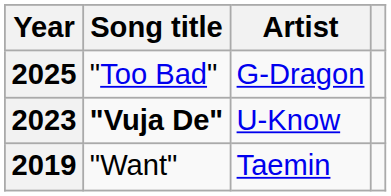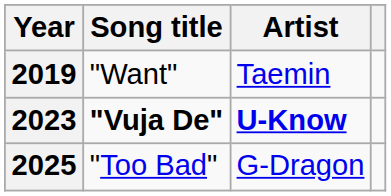 <table class="wikitable plainrowheaders">
 <tr>
 <th scope="col">Year</th>
 <th scope="col">Song title</th>
 <th scope="col">Artist</th>
 <th class="unsortable" scope="col"></th>
 </tr>
 <tr>
+<th scope="row">2019</th>
+<td>"Want"</td>
+<td><a href='#'>Taemin</a></td>
+<td style="text-align:center"></td>
+</tr>
+<tr>
+<th scope="row">2023</th>
+<td><strong>"Vuja De"</strong></td>
+<td><strong><a href='#'>U-Know</a></strong></td>
+<td style="text-align:center"></td>
+</tr>
+<tr>
 <th scope="row">2025</th>
 <td>"<a href='#'>Too Bad</a>"</td>
 <td><a href='#'>G-Dragon</a> </td>
 <td style="text-align:center"></td>
 </tr>
-<tr>
-<th scope="row">2023</th>
-<td><strong>"Vuja De"</strong></td>
-<td><a href='#'>U-Know</a></td>
-<td style="text-align:center"></td>
-</tr>
-<tr>
-<th scope="row">2019</th>
-<td>"Want"</td>
-<td><a href='#'>Taemin</a></td>
-<td style="text-align:center"></td>
-</tr>
 </table>
